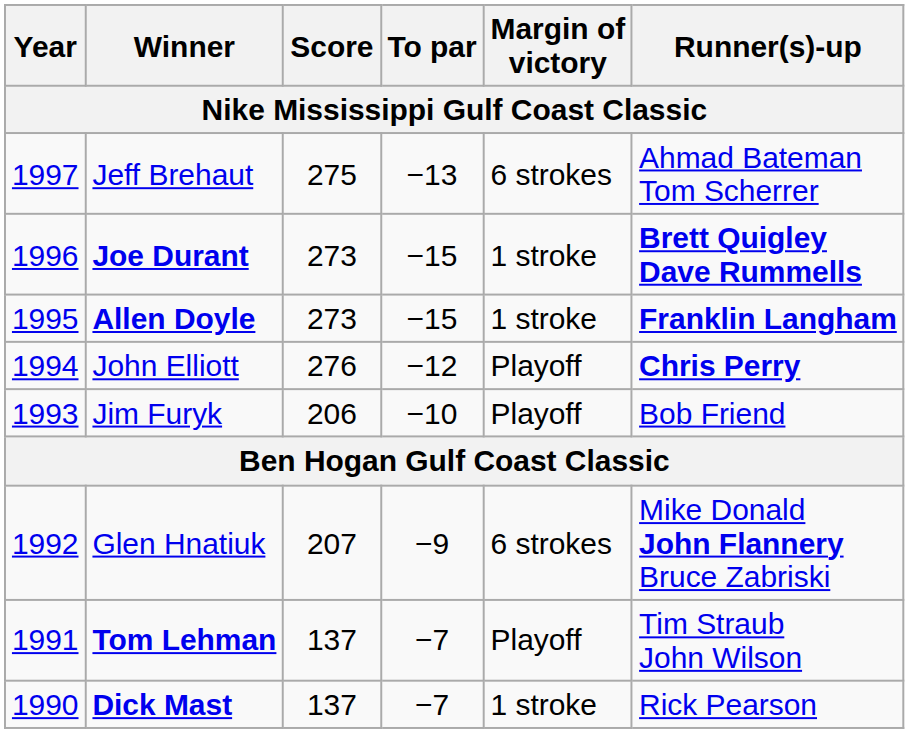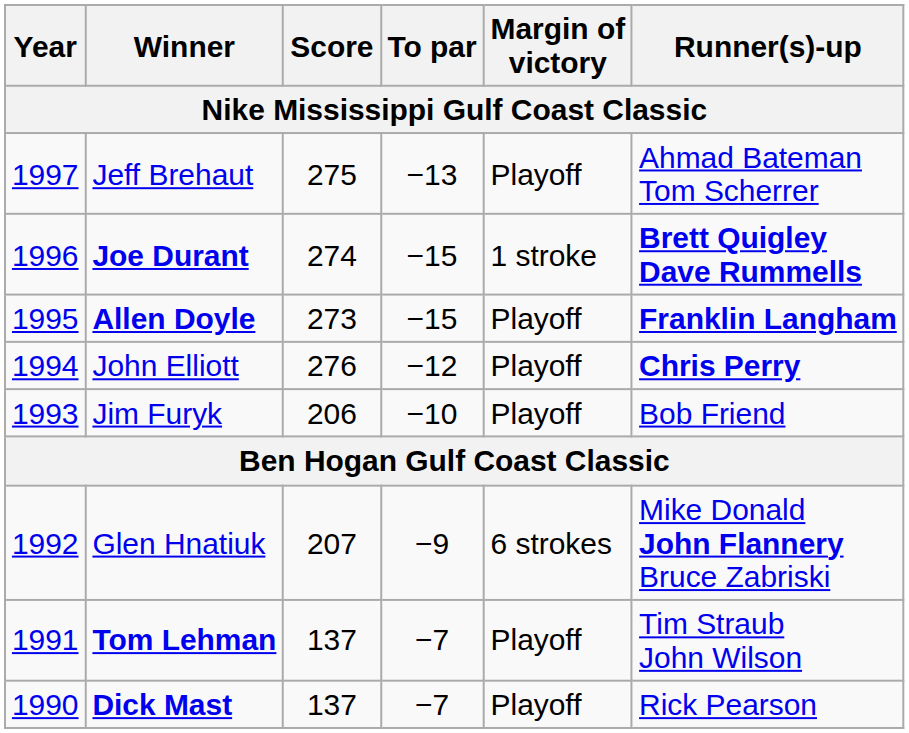 <table class="wikitable" style="font-size:95%">
 <tr>
 <th>Year</th>
 <th>Winner</th>
 <th>Score</th>
 <th>To par</th>
 <th>Margin of<br>victory</th>
 <th>Runner(s)-up</th>
 </tr>
 <tr>
 <th colspan=10>Nike Mississippi Gulf Coast Classic</th>
 </tr>
 <tr>
 <td><a href='#'>1997</a></td>
 <td> <a href='#'>Jeff Brehaut</a></td>
 <td align=center>275</td>
 <td align=center>−13</td>
-<td>6 strokes</td>
+<td>Playoff</td>
 <td> <a href='#'>Ahmad Bateman</a><br> <a href='#'>Tom Scherrer</a></td>
 </tr>
 <tr>
 <td><a href='#'>1996</a></td>
 <td> <strong><a href='#'>Joe Durant</a></strong></td>
-<td align=center>273</td>
+<td align=center>274</td>
 <td align=center>−15</td>
 <td>1 stroke</td>
 <td> <strong><a href='#'>Brett Quigley</a></strong><br> <strong><a href='#'>Dave Rummells</a></strong></td>
 </tr>
 <tr>
 <td><a href='#'>1995</a></td>
 <td> <strong><a href='#'>Allen Doyle</a></strong></td>
 <td align=center>273</td>
 <td align=center>−15</td>
-<td>1 stroke</td>
+<td>Playoff</td>
 <td> <strong><a href='#'>Franklin Langham</a></strong></td>
 </tr>
 <tr>
 <td><a href='#'>1994</a></td>
 <td> <a href='#'>John Elliott</a></td>
 <td align=center>276</td>
 <td align=center>−12</td>
 <td>Playoff</td>
 <td> <strong><a href='#'>Chris Perry</a></strong></td>
 </tr>
 <tr>
 <td><a href='#'>1993</a></td>
 <td> <a href='#'>Jim Furyk</a></td>
 <td align=center>206</td>
 <td align=center>−10</td>
 <td>Playoff</td>
 <td> <a href='#'>Bob Friend</a></td>
 </tr>
 <tr>
 <th colspan=10>Ben Hogan Gulf Coast Classic</th>
 </tr>
 <tr>
 <td><a href='#'>1992</a></td>
 <td> <a href='#'>Glen Hnatiuk</a></td>
 <td align=center>207</td>
 <td align=center>−9</td>
 <td>6 strokes</td>
 <td> <a href='#'>Mike Donald</a><br> <strong><a href='#'>John Flannery</a></strong><br> <a href='#'>Bruce Zabriski</a></td>
 </tr>
 <tr>
 <td><a href='#'>1991</a></td>
 <td> <strong><a href='#'>Tom Lehman</a></strong></td>
 <td align=center>137</td>
 <td align=center>−7</td>
 <td>Playoff</td>
 <td> <a href='#'>Tim Straub</a><br> <a href='#'>John Wilson</a></td>
 </tr>
 <tr>
 <td><a href='#'>1990</a></td>
 <td> <strong><a href='#'>Dick Mast</a></strong></td>
 <td align=center>137</td>
 <td align=center>−7</td>
-<td>1 stroke</td>
+<td>Playoff</td>
 <td> <a href='#'>Rick Pearson</a></td>
 </tr>
 </table>
